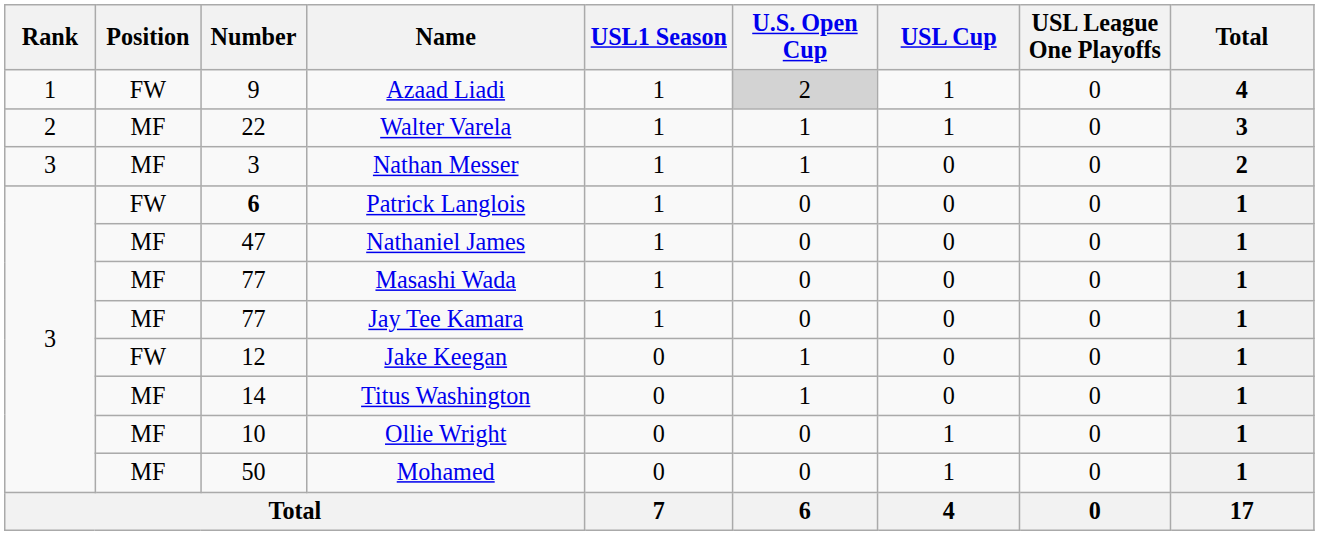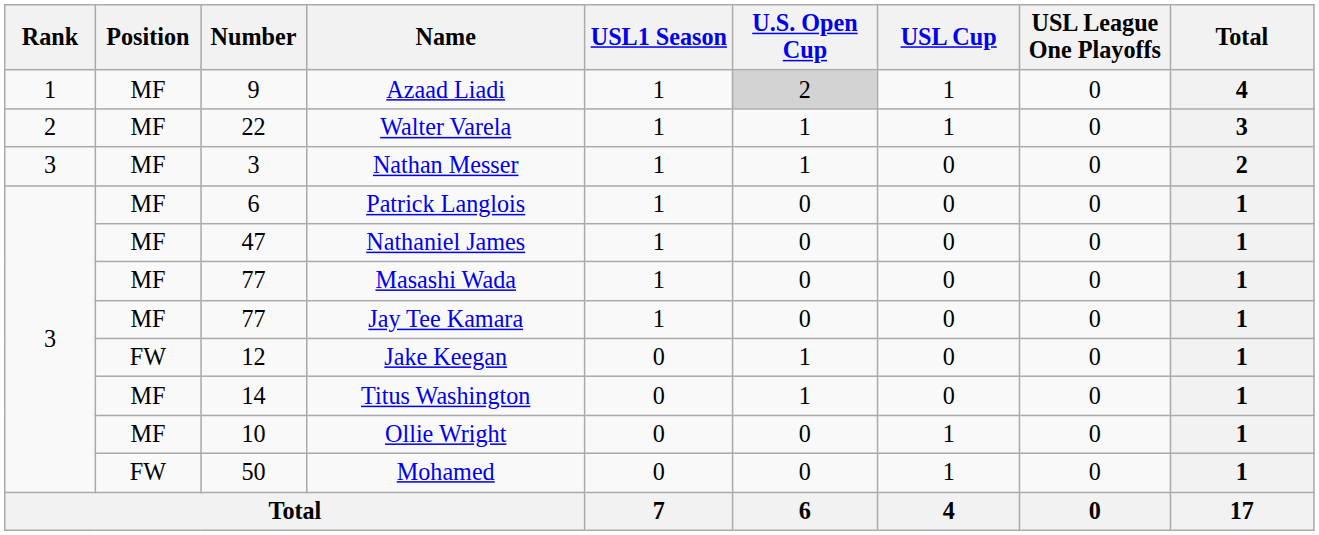 <table class="wikitable" style="text-align:center;">
 <tr>
 <th style="width:56px;">Rank</th>
 <th style="width:64px;">Position</th>
 <th style="width:64px;">Number</th>
 <th style="width:200px;">Name</th>
 <th style="width:100px;"><a href='#'>USL1 Season</a></th>
 <th style="width:100px;"><a href='#'>U.S. Open Cup</a></th>
 <th style="width:100px;"><a href='#'>USL Cup</a></th>
 <th style="width:100px;">USL League One Playoffs</th>
 <th style="width:100px;">Total</th>
 </tr>
 <tr>
 <td>1</td>
-<td>FW</td>
+<td>MF</td>
 <td>9</td>
 <td> <a href='#'>Azaad Liadi</a></td>
 <td>1</td>
 <td style="background: lightgrey;">2</td>
 <td>1</td>
 <td>0</td>
 <th>4</th>
 </tr>
 <tr>
 <td>2</td>
 <td>MF</td>
 <td>22</td>
 <td> <a href='#'>Walter Varela</a></td>
 <td>1</td>
 <td>1</td>
 <td>1</td>
 <td>0</td>
 <th>3</th>
 </tr>
 <tr>
 <td>3</td>
 <td>MF</td>
 <td>3</td>
 <td> <a href='#'>Nathan Messer</a></td>
 <td>1</td>
 <td>1</td>
 <td>0</td>
 <td>0</td>
 <th>2</th>
 </tr>
 <tr>
 <td rowspan=8>3</td>
-<td>FW</td>
-<td><strong>6</strong></td>
+<td>MF</td>
+<td>6</td>
 <td> <a href='#'>Patrick Langlois</a></td>
 <td>1</td>
 <td>0</td>
 <td>0</td>
 <td>0</td>
 <th>1</th>
 </tr>
 <tr>
 <td>MF</td>
 <td>47</td>
 <td> <a href='#'>Nathaniel James</a></td>
 <td>1</td>
 <td>0</td>
 <td>0</td>
 <td>0</td>
 <th>1</th>
 </tr>
 <tr>
 <td>MF</td>
 <td>77</td>
 <td> <a href='#'>Masashi Wada</a></td>
 <td>1</td>
 <td>0</td>
 <td>0</td>
 <td>0</td>
 <th>1</th>
 </tr>
 <tr>
 <td>MF</td>
 <td>77</td>
 <td> <a href='#'>Jay Tee Kamara</a></td>
 <td>1</td>
 <td>0</td>
 <td>0</td>
 <td>0</td>
 <th>1</th>
 </tr>
 <tr>
 <td>FW</td>
 <td>12</td>
 <td> <a href='#'>Jake Keegan</a></td>
 <td>0</td>
 <td>1</td>
 <td>0</td>
 <td>0</td>
 <th>1</th>
 </tr>
 <tr>
 <td>MF</td>
 <td>14</td>
 <td> <a href='#'>Titus Washington</a></td>
 <td>0</td>
 <td>1</td>
 <td>0</td>
 <td>0</td>
 <th>1</th>
 </tr>
 <tr>
 <td>MF</td>
 <td>10</td>
 <td> <a href='#'>Ollie Wright</a></td>
 <td>0</td>
 <td>0</td>
 <td>1</td>
 <td>0</td>
 <th>1</th>
 </tr>
 <tr>
-<td>MF</td>
+<td>FW</td>
 <td>50</td>
 <td> <a href='#'>Mohamed</a></td>
 <td>0</td>
 <td>0</td>
 <td>1</td>
 <td>0</td>
 <th>1</th>
 </tr>
 <tr>
 <th colspan="4">Total</th>
 <th>7</th>
 <th>6</th>
 <th>4</th>
 <th>0</th>
 <th>17</th>
 </tr>
 </table>
